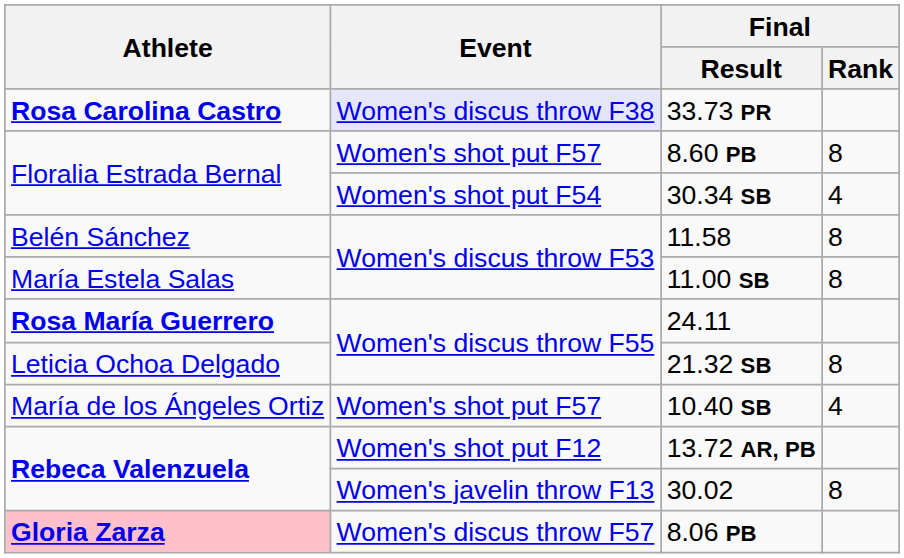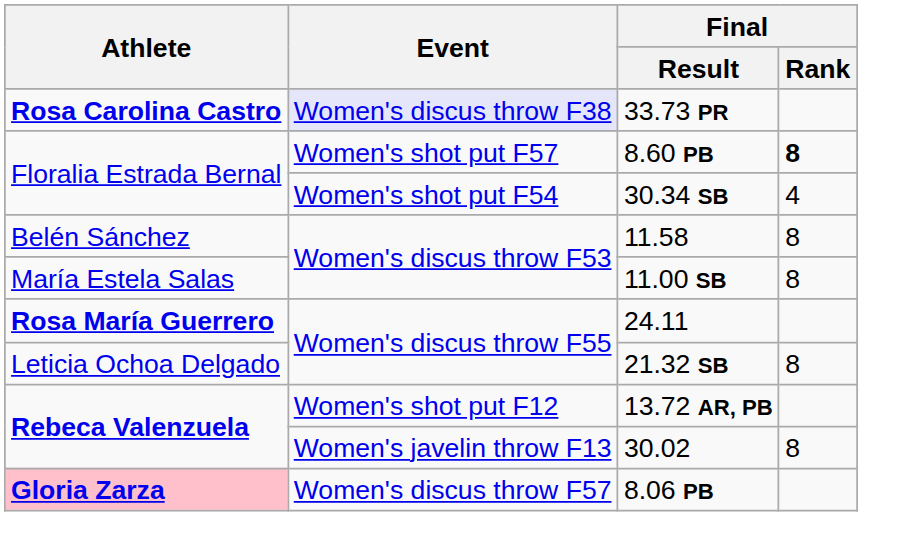 <table class=wikitable style="font-size:95%">
 <tr>
 <th rowspan="2">Athlete</th>
 <th rowspan="2">Event</th>
 <th colspan="2">Final</th>
 </tr>
 <tr>
 <th>Result</th>
 <th>Rank</th>
 </tr>
 <tr>
 <td><a href='#'><strong>Rosa Carolina Castro</strong></a></td>
 <td style="background: lavender;"><a href='#'>Women's discus throw F38</a></td>
 <td>33.73 <strong><small>PR</small></strong></td>
 <td></td>
 </tr>
 <tr>
 <td rowspan="2"><a href='#'>Floralia Estrada Bernal</a></td>
 <td><a href='#'>Women's shot put F57</a></td>
 <td>8.60 <strong><small>PB</small></strong></td>
-<td>8</td>
+<td><strong>8</strong></td>
 </tr>
 <tr>
 <td><a href='#'>Women's shot put F54</a></td>
 <td>30.34 <strong><small>SB</small></strong></td>
 <td>4</td>
 </tr>
 <tr>
 <td><a href='#'>Belén Sánchez</a></td>
 <td rowspan="2"><a href='#'>Women's discus throw F53</a></td>
 <td>11.58</td>
 <td>8</td>
 </tr>
 <tr>
 <td><a href='#'>María Estela Salas</a></td>
 <td>11.00 <strong><small>SB</small></strong></td>
 <td>8</td>
 </tr>
 <tr>
 <td><a href='#'><strong>Rosa María Guerrero</strong></a></td>
 <td rowspan="2"><a href='#'>Women's discus throw F55</a></td>
 <td>24.11</td>
 <td></td>
 </tr>
 <tr>
 <td><a href='#'>Leticia Ochoa Delgado</a></td>
 <td>21.32 <strong><small>SB</small></strong></td>
 <td>8</td>
 </tr>
 <tr>
-<td><a href='#'>María de los Ángeles Ortiz</a></td>
-<td><a href='#'>Women's shot put F57</a></td>
-<td>10.40 <strong><small>SB</small></strong></td>
-<td>4</td>
-</tr>
-<tr>
 <td rowspan="2"><a href='#'><strong>Rebeca Valenzuela</strong></a></td>
 <td><a href='#'>Women's shot put F12</a></td>
 <td>13.72 <strong><small>AR, PB</small></strong></td>
 <td></td>
 </tr>
 <tr>
 <td><a href='#'>Women's javelin throw F13</a></td>
 <td>30.02</td>
 <td>8</td>
 </tr>
 <tr>
 <td style="background: pink;"><a href='#'><strong>Gloria Zarza</strong></a></td>
 <td><a href='#'>Women's discus throw F57</a></td>
 <td>8.06 <strong><small>PB</small></strong></td>
 <td></td>
 </tr>
 </table>
